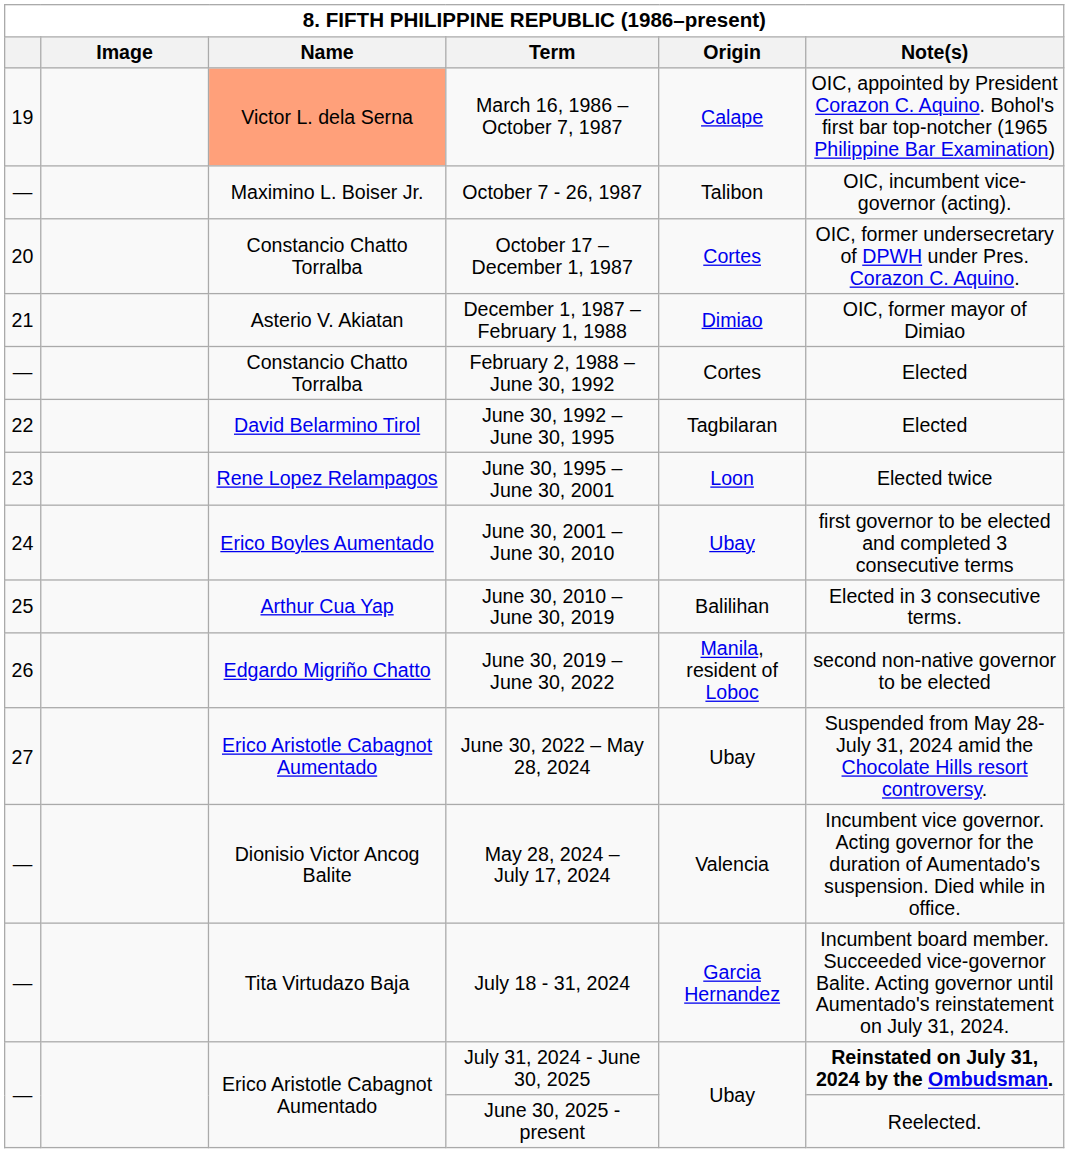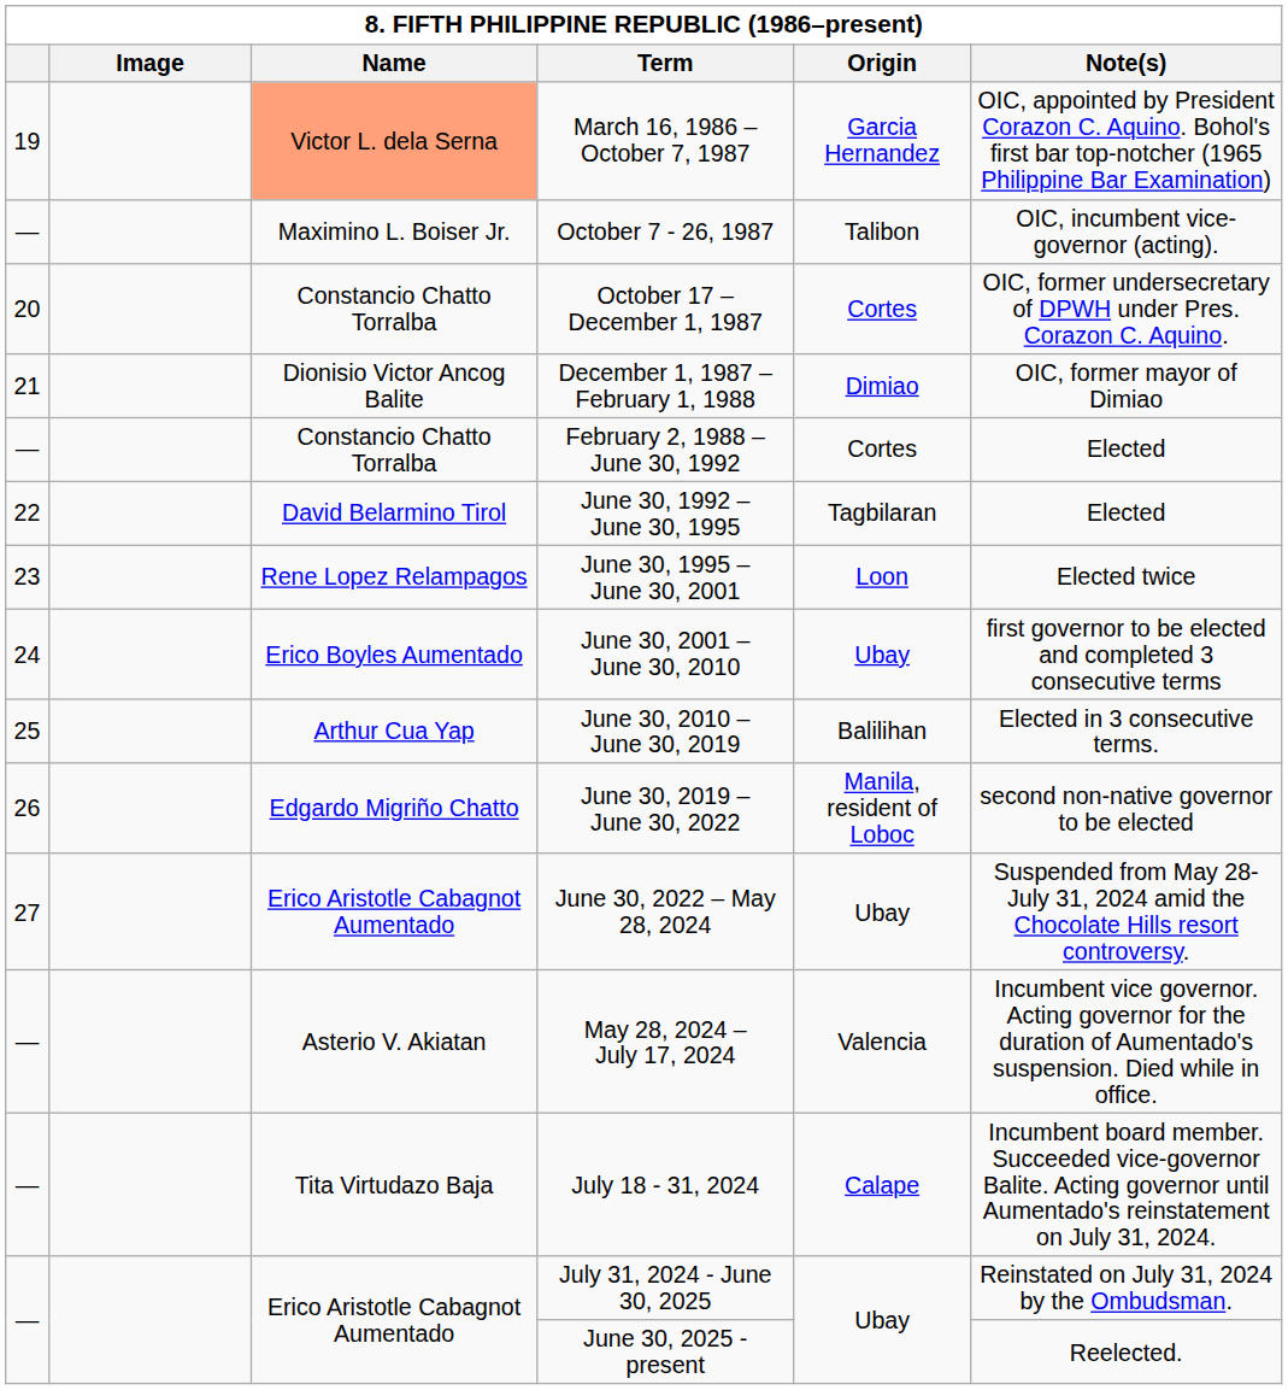 <table class="wikitable collapsible collapsed" style="vertical-align:top;text-align:center;font-size:95%;">
 <tr>
 <th style="background-color:white;font-size:105%;width:51em;" colspan=6>8. FIFTH PHILIPPINE REPUBLIC (1986–present)</th>
 </tr>
 <tr>
 <th style="width: 1em;text-align:center"></th>
 <th style="width: 7em;text-align:center">Image</th>
 <th style="width: 10em;text-align:center">Name</th>
 <th style="width: 9em;text-align:center">Term</th>
 <th style="width: 6em;text-align:center">Origin</th>
 <th style="width: 11em;text-align:center">Note(s)</th>
 </tr>
 <tr>
 <td>19</td>
 <td></td>
 <td style="background: lightsalmon;">Victor L. dela Serna</td>
 <td>March 16, 1986 – <br>October 7, 1987</td>
-<td><a href='#'>Calape</a></td>
+<td><a href='#'>Garcia Hernandez</a></td>
 <td>OIC, appointed by President <a href='#'>Corazon C. Aquino</a>. Bohol's first bar top-notcher (1965 <a href='#'>Philippine Bar Examination</a>)</td>
 </tr>
 <tr>
 <td>—</td>
 <td></td>
 <td>Maximino L. Boiser Jr.</td>
 <td>October 7 - 26, 1987</td>
 <td>Talibon</td>
 <td>OIC, incumbent vice-governor (acting).</td>
 </tr>
 <tr>
 <td>20</td>
 <td></td>
 <td>Constancio Chatto Torralba</td>
 <td>October 17 – December 1, 1987</td>
 <td><a href='#'>Cortes</a></td>
 <td>OIC, former undersecretary of <a href='#'>DPWH</a> under Pres. <a href='#'>Corazon C. Aquino</a>.</td>
 </tr>
 <tr>
 <td>21</td>
 <td></td>
-<td>Asterio V. Akiatan</td>
+<td>Dionisio Victor Ancog Balite</td>
 <td>December 1, 1987 –<br>February 1, 1988</td>
 <td><a href='#'>Dimiao</a></td>
 <td>OIC, former mayor of Dimiao</td>
 </tr>
 <tr>
 <td>—</td>
 <td></td>
 <td>Constancio Chatto Torralba</td>
 <td>February 2, 1988 –<br>June 30, 1992</td>
 <td>Cortes</td>
 <td>Elected</td>
 </tr>
 <tr>
 <td>22</td>
 <td></td>
 <td><a href='#'>David Belarmino Tirol</a></td>
 <td>June 30, 1992 –<br>June 30, 1995</td>
 <td>Tagbilaran</td>
 <td>Elected</td>
 </tr>
 <tr>
 <td>23</td>
 <td></td>
 <td><a href='#'>Rene Lopez Relampagos</a></td>
 <td>June 30, 1995 –<br>June 30, 2001</td>
 <td><a href='#'>Loon</a></td>
 <td>Elected twice</td>
 </tr>
 <tr>
 <td>24</td>
 <td></td>
 <td><a href='#'>Erico Boyles Aumentado</a></td>
 <td>June 30, 2001 –<br>June 30, 2010</td>
 <td><a href='#'>Ubay</a></td>
 <td>first governor to be elected and completed 3 consecutive terms</td>
 </tr>
 <tr>
 <td>25</td>
 <td></td>
 <td><a href='#'>Arthur Cua Yap</a></td>
 <td>June 30, 2010 –<br>June 30, 2019</td>
 <td>Balilihan</td>
 <td>Elected in 3 consecutive terms.</td>
 </tr>
 <tr>
 <td>26</td>
 <td></td>
 <td><a href='#'>Edgardo Migriño Chatto</a></td>
 <td>June 30, 2019 –<br>June 30, 2022</td>
 <td><a href='#'>Manila</a>, <br>resident of <a href='#'>Loboc</a></td>
 <td>second non-native governor to be elected</td>
 </tr>
 <tr>
 <td>27</td>
 <td></td>
 <td><a href='#'>Erico Aristotle Cabagnot Aumentado</a></td>
 <td>June 30, 2022 – May 28, 2024</td>
 <td>Ubay</td>
 <td>Suspended from May 28-July 31, 2024 amid the <a href='#'>Chocolate Hills resort controversy</a>.</td>
 </tr>
 <tr>
 <td>—</td>
 <td></td>
-<td>Dionisio Victor Ancog Balite</td>
+<td>Asterio V. Akiatan</td>
 <td>May 28, 2024 –<br> July 17, 2024</td>
 <td>Valencia</td>
 <td>Incumbent vice governor. Acting governor for the duration of Aumentado's suspension. Died while in office.</td>
 </tr>
 <tr>
 <td>—</td>
 <td></td>
 <td>Tita Virtudazo Baja</td>
 <td>July 18 - 31, 2024</td>
-<td><a href='#'>Garcia Hernandez</a></td>
+<td><a href='#'>Calape</a></td>
 <td>Incumbent board member. Succeeded vice-governor Balite. Acting governor until Aumentado's reinstatement on July 31, 2024.</td>
 </tr>
 <tr>
 <td rowspan=2>—</td>
 <td rowspan=2></td>
 <td rowspan=2>Erico Aristotle Cabagnot Aumentado</td>
 <td>July 31, 2024 - June 30, 2025</td>
 <td rowspan=2>Ubay</td>
-<td><strong>Reinstated  on July 31, 2024 by the <a href='#'>Ombudsman</a>.</strong></td>
+<td>Reinstated  on July 31, 2024 by the <a href='#'>Ombudsman</a>.</td>
 </tr>
 <tr>
 <td>June 30, 2025 - present</td>
 <td>Reelected.</td>
 </tr>
 </table>
